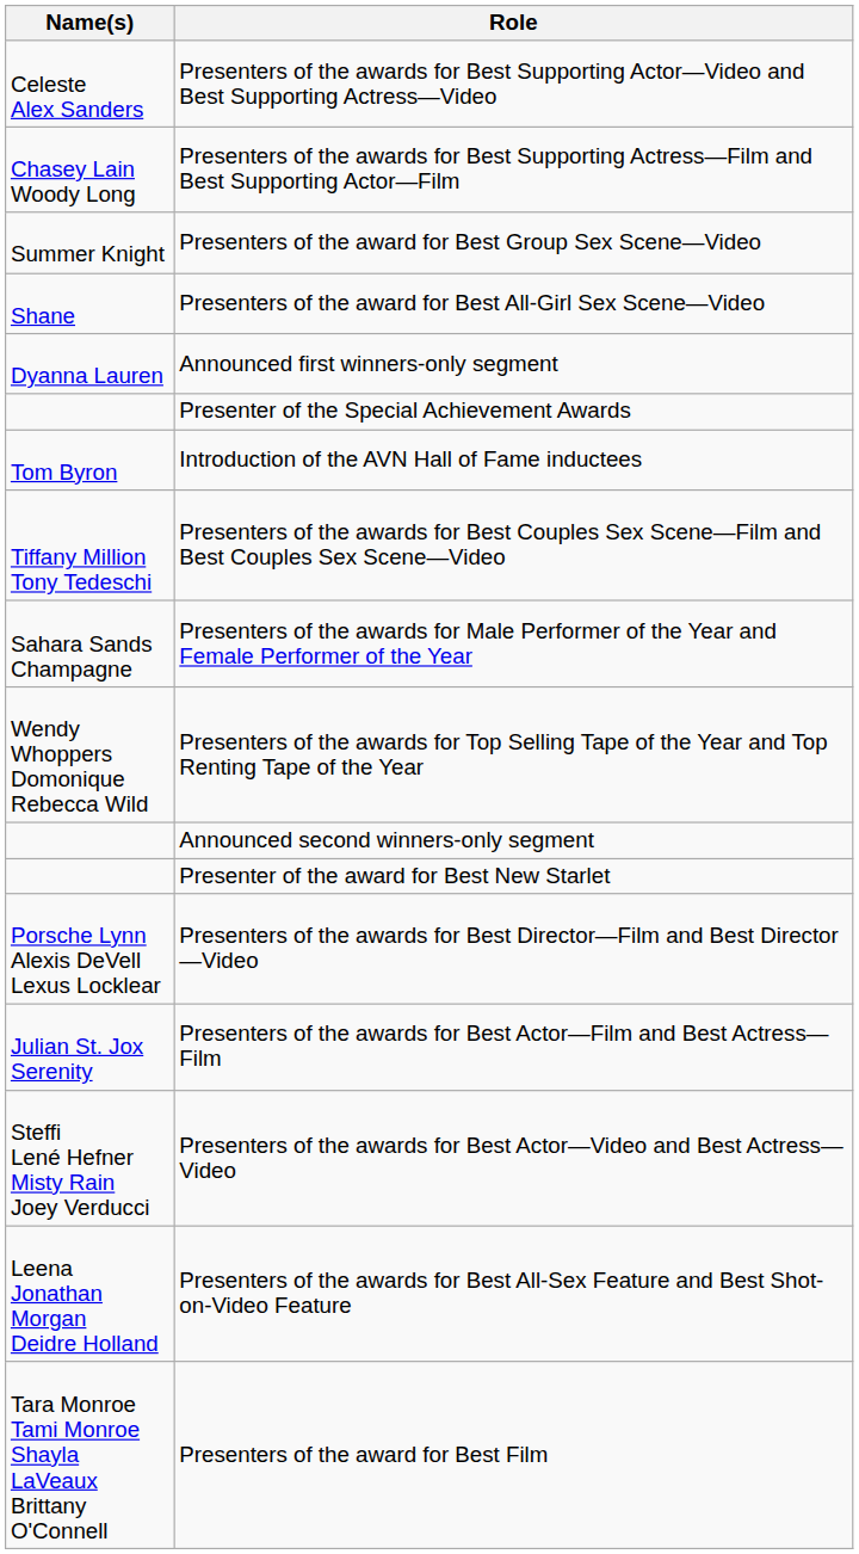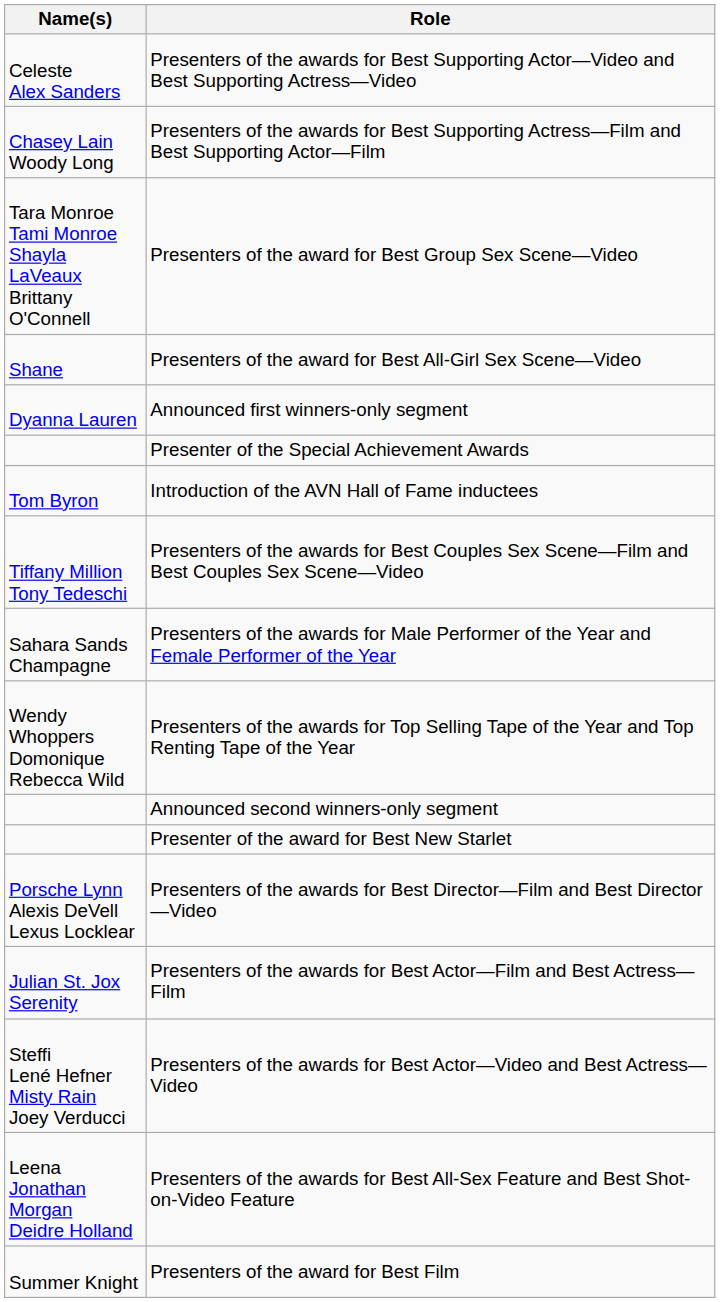 <table class="wikitable sortable">
 <tr>
 <th>Name(s)</th>
 <th>Role</th>
 </tr>
 <tr>
 <td><br>Celeste<br><a href='#'>Alex Sanders</a></td>
 <td>Presenters of the awards for Best Supporting Actor—Video and Best Supporting Actress—Video</td>
 </tr>
 <tr>
 <td><br><a href='#'>Chasey Lain</a><br>Woody Long</td>
 <td>Presenters of the awards for Best Supporting Actress—Film and Best Supporting Actor—Film</td>
 </tr>
 <tr>
-<td><br>Summer Knight</td>
+<td><br>Tara Monroe<br><a href='#'>Tami Monroe</a><br><a href='#'>Shayla LaVeaux</a><br>Brittany O'Connell</td>
 <td>Presenters of the award for Best Group Sex Scene—Video</td>
 </tr>
 <tr>
 <td><br><a href='#'>Shane</a></td>
 <td>Presenters of the award for Best All-Girl Sex Scene—Video</td>
 </tr>
 <tr>
 <td><br><a href='#'>Dyanna Lauren</a></td>
 <td>Announced first winners-only segment</td>
 </tr>
 <tr>
 <td></td>
 <td>Presenter of the Special Achievement Awards</td>
 </tr>
 <tr>
 <td><br><a href='#'>Tom Byron</a></td>
 <td>Introduction of the AVN Hall of Fame inductees</td>
 </tr>
 <tr>
 <td><br><br><a href='#'>Tiffany Million</a><br><a href='#'>Tony Tedeschi</a></td>
 <td>Presenters of the awards for Best Couples Sex Scene—Film and Best Couples Sex Scene—Video</td>
 </tr>
 <tr>
 <td><br>Sahara Sands<br>Champagne</td>
 <td>Presenters of the awards for Male Performer of the Year and <a href='#'>Female Performer of the Year</a></td>
 </tr>
 <tr>
 <td><br>Wendy Whoppers<br>Domonique<br>Rebecca Wild</td>
 <td>Presenters of the awards for Top Selling Tape of the Year and Top Renting Tape of the Year</td>
 </tr>
 <tr>
 <td></td>
 <td>Announced second winners-only segment</td>
 </tr>
 <tr>
 <td></td>
 <td>Presenter of the award for Best New Starlet</td>
 </tr>
 <tr>
 <td><br><a href='#'>Porsche Lynn</a><br>Alexis DeVell<br>Lexus Locklear</td>
 <td>Presenters of the awards for Best Director—Film and Best Director—Video</td>
 </tr>
 <tr>
 <td><br><a href='#'>Julian St. Jox</a><br><a href='#'>Serenity</a></td>
 <td>Presenters of the awards for Best Actor—Film and Best Actress—Film</td>
 </tr>
 <tr>
 <td><br>Steffi<br>Lené Hefner<br><a href='#'>Misty Rain</a><br>Joey Verducci</td>
 <td>Presenters of the awards for Best Actor—Video and Best Actress—Video</td>
 </tr>
 <tr>
 <td><br>Leena<br><a href='#'>Jonathan Morgan</a><br><a href='#'>Deidre Holland</a></td>
 <td>Presenters of the awards for Best All-Sex Feature and Best Shot-on-Video Feature</td>
 </tr>
 <tr>
-<td><br>Tara Monroe<br><a href='#'>Tami Monroe</a><br><a href='#'>Shayla LaVeaux</a><br>Brittany O'Connell</td>
+<td><br>Summer Knight</td>
 <td>Presenters of the award for Best Film</td>
 </tr>
 </table>
